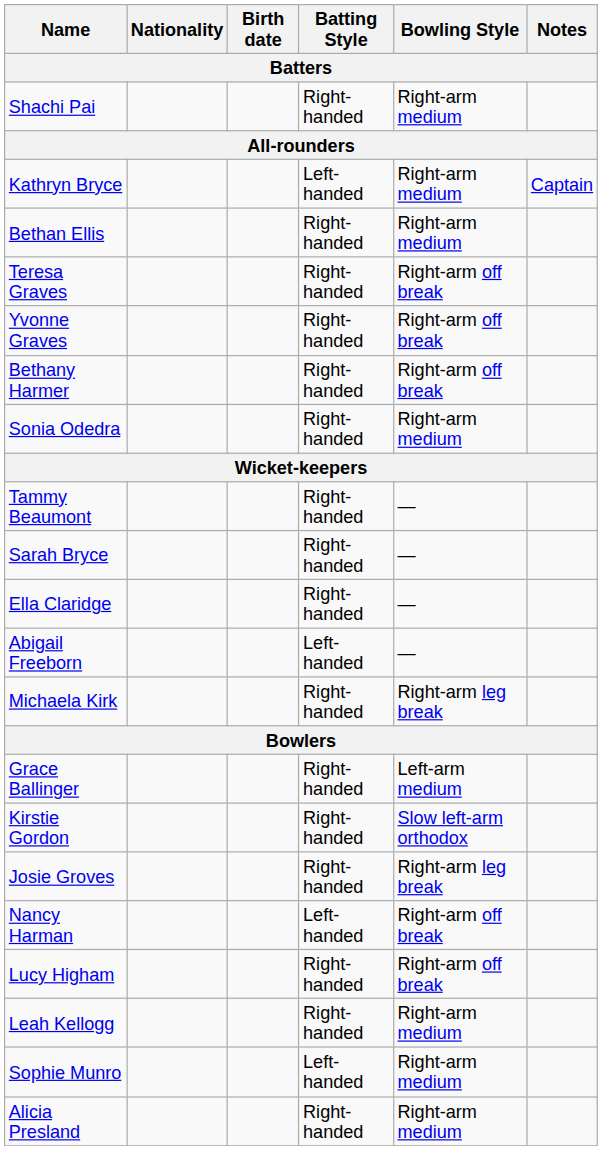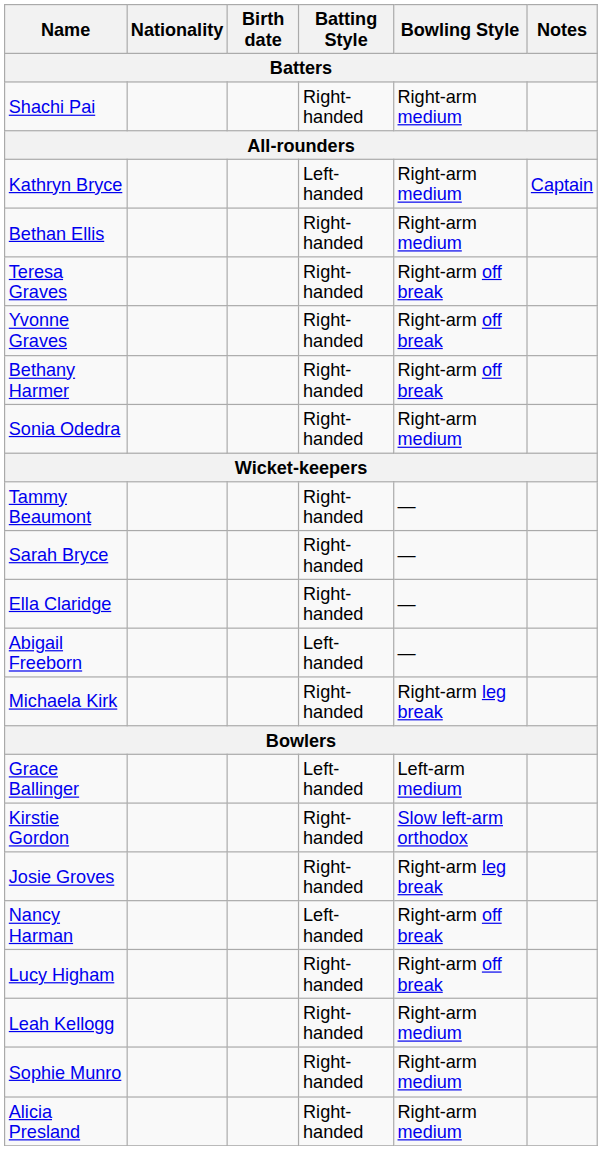 <table class="wikitable"  style="font-size:95%; width:80%;">
 <tr>
 <th>Name</th>
 <th>Nationality</th>
 <th>Birth date</th>
 <th>Batting Style</th>
 <th>Bowling Style</th>
 <th>Notes</th>
 </tr>
 <tr>
 <th colspan="7">Batters</th>
 </tr>
 <tr>
 <td><a href='#'>Shachi Pai</a></td>
 <td></td>
 <td></td>
 <td>Right-handed</td>
 <td>Right-arm <a href='#'>medium</a></td>
 <td></td>
 </tr>
 <tr>
 <th colspan="7">All-rounders</th>
 </tr>
 <tr>
 <td><a href='#'>Kathryn Bryce</a></td>
 <td></td>
 <td></td>
 <td>Left-handed</td>
 <td>Right-arm <a href='#'>medium</a></td>
 <td><a href='#'>Captain</a></td>
 </tr>
 <tr>
 <td><a href='#'>Bethan Ellis</a></td>
 <td></td>
 <td></td>
 <td>Right-handed</td>
 <td>Right-arm <a href='#'>medium</a></td>
 <td></td>
 </tr>
 <tr>
 <td><a href='#'>Teresa Graves</a></td>
 <td></td>
 <td></td>
 <td>Right-handed</td>
 <td>Right-arm <a href='#'>off break</a></td>
 <td></td>
 </tr>
 <tr>
 <td><a href='#'>Yvonne Graves</a></td>
 <td></td>
 <td></td>
 <td>Right-handed</td>
 <td>Right-arm <a href='#'>off break</a></td>
 <td></td>
 </tr>
 <tr>
 <td><a href='#'>Bethany Harmer</a></td>
 <td></td>
 <td></td>
 <td>Right-handed</td>
 <td>Right-arm <a href='#'>off break</a></td>
 <td></td>
 </tr>
 <tr>
 <td><a href='#'>Sonia Odedra</a></td>
 <td></td>
 <td></td>
 <td>Right-handed</td>
 <td>Right-arm <a href='#'>medium</a></td>
 <td></td>
 </tr>
 <tr>
 <th colspan="7">Wicket-keepers</th>
 </tr>
 <tr>
 <td><a href='#'>Tammy Beaumont</a></td>
 <td></td>
 <td></td>
 <td>Right-handed</td>
 <td>—</td>
 <td></td>
 </tr>
 <tr>
 <td><a href='#'>Sarah Bryce</a></td>
 <td></td>
 <td></td>
 <td>Right-handed</td>
 <td>—</td>
 <td></td>
 </tr>
 <tr>
 <td><a href='#'>Ella Claridge</a></td>
 <td></td>
 <td></td>
 <td>Right-handed</td>
 <td>—</td>
 <td></td>
 </tr>
 <tr>
 <td><a href='#'>Abigail Freeborn</a></td>
 <td></td>
 <td></td>
 <td>Left-handed</td>
 <td>—</td>
 <td></td>
 </tr>
 <tr>
 <td><a href='#'>Michaela Kirk</a></td>
 <td></td>
 <td></td>
 <td>Right-handed</td>
 <td>Right-arm <a href='#'>leg break</a></td>
 <td></td>
 </tr>
 <tr>
 <th colspan="7">Bowlers</th>
 </tr>
 <tr>
 <td><a href='#'>Grace Ballinger</a></td>
 <td></td>
 <td></td>
-<td>Right-handed</td>
+<td>Left-handed</td>
 <td>Left-arm <a href='#'>medium</a></td>
 <td></td>
 </tr>
 <tr>
 <td><a href='#'>Kirstie Gordon</a></td>
 <td></td>
 <td></td>
 <td>Right-handed</td>
 <td><a href='#'>Slow left-arm orthodox</a></td>
 <td></td>
 </tr>
 <tr>
 <td><a href='#'>Josie Groves</a></td>
 <td></td>
 <td></td>
 <td>Right-handed</td>
 <td>Right-arm <a href='#'>leg break</a></td>
 <td></td>
 </tr>
 <tr>
 <td><a href='#'>Nancy Harman</a></td>
 <td></td>
 <td></td>
 <td>Left-handed</td>
 <td>Right-arm <a href='#'>off break</a></td>
 <td></td>
 </tr>
 <tr>
 <td><a href='#'>Lucy Higham</a></td>
 <td></td>
 <td></td>
 <td>Right-handed</td>
 <td>Right-arm <a href='#'>off break</a></td>
 <td></td>
 </tr>
 <tr>
 <td><a href='#'>Leah Kellogg</a></td>
 <td></td>
 <td></td>
 <td>Right-handed</td>
 <td>Right-arm <a href='#'>medium</a></td>
 <td></td>
 </tr>
 <tr>
 <td><a href='#'>Sophie Munro</a></td>
 <td></td>
 <td></td>
-<td>Left-handed</td>
+<td>Right-handed</td>
 <td>Right-arm <a href='#'>medium</a></td>
 <td></td>
 </tr>
 <tr>
 <td><a href='#'>Alicia Presland</a></td>
 <td></td>
 <td></td>
 <td>Right-handed</td>
 <td>Right-arm <a href='#'>medium</a></td>
 <td></td>
 </tr>
 </table>
